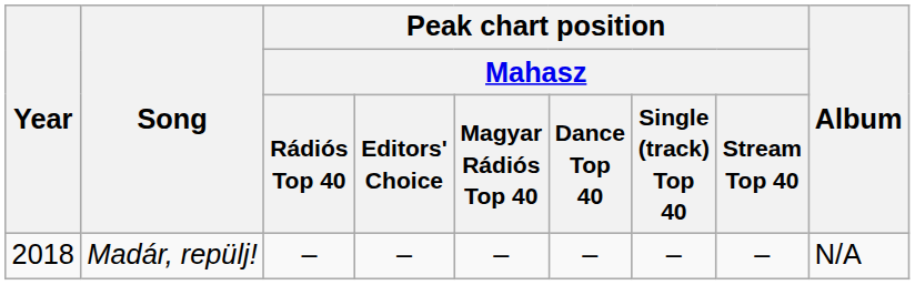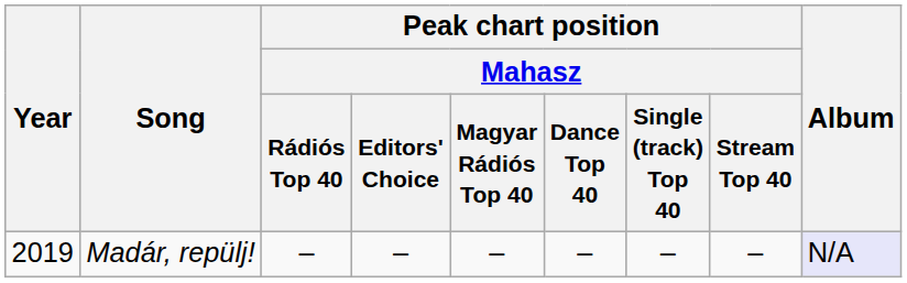 <table class="wikitable">
 <tr>
 <th rowspan="3">Year</th>
 <th rowspan="3">Song</th>
 <th colspan="6">Peak chart position</th>
 <th rowspan="3">Album</th>
 </tr>
 <tr>
 <th colspan="6"><a href='#'>Mahasz</a></th>
 </tr>
 <tr>
 <th width="30"><small> Rádiós Top 40</small></th>
 <th width="30"><small> Editors' Choice</small></th>
 <th width="30"><small> Magyar Rádiós Top 40</small></th>
 <th width="30"><small> Dance Top 40</small></th>
 <th width="30"><small> Single (track) Top 40</small></th>
 <th width="30"><small> Stream Top 40</small></th>
 </tr>
 <tr>
-<td>2018</td>
+<td>2019</td>
 <td><em>Madár, repülj!</em></td>
 <td align="center">–</td>
 <td align="center">–</td>
 <td align="center">–</td>
 <td align="center">–</td>
 <td align="center">–</td>
 <td align="center">–</td>
-<td>N/A</td>
+<td style="background: lavender;">N/A</td>
 </tr>
 </table>
